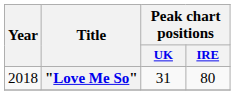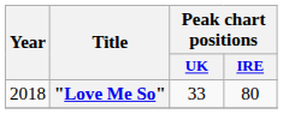 <table class="wikitable plainrowheaders" style="text-align:center;">
 <tr>
 <th scope="col" rowspan="2">Year</th>
 <th scope="col" rowspan="2">Title</th>
 <th scope="col" colspan="2">Peak chart positions</th>
 </tr>
 <tr>
 <th scope="col" style="width:3em;font-size:85%;"><a href='#'>UK</a><br></th>
 <th scope="col" style="width:3em;font-size:85%;"><a href='#'>IRE</a><br></th>
 </tr>
 <tr>
 <td>2018</td>
 <th scope="row">"<a href='#'>Love Me So</a>"</th>
-<td>31</td>
+<td>33</td>
 <td>80</td>
 </tr>
 <tr>
 </tr>
 </table>
